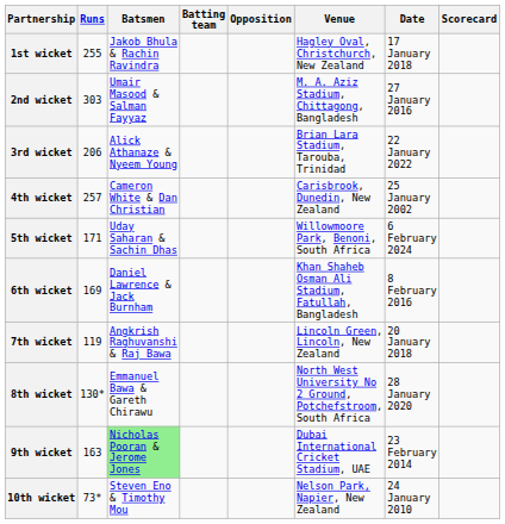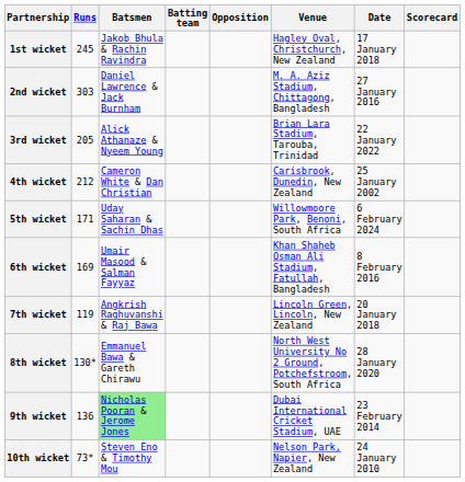 <table class="wikitable">
 <tr>
 <th>Partnership</th>
 <th><a href='#'>Runs</a></th>
 <th>Batsmen</th>
 <th>Batting team</th>
 <th>Opposition</th>
 <th>Venue</th>
 <th>Date</th>
 <th>Scorecard</th>
 </tr>
 <tr>
 <th scope-"row">1st wicket</th>
-<td align="center">255</td>
+<td align="center">245</td>
 <td><a href='#'>Jakob Bhula</a> & <a href='#'>Rachin Ravindra</a></td>
 <td></td>
 <td></td>
 <td><a href='#'>Hagley Oval</a>, <a href='#'>Christchurch</a>, New Zealand</td>
 <td>17 January 2018</td>
 <td></td>
 </tr>
 <tr>
 <th scope="row" align="left">2nd wicket</th>
 <td align="center">303</td>
-<td><a href='#'>Umair Masood</a> & <a href='#'>Salman Fayyaz</a></td>
+<td><a href='#'>Daniel Lawrence</a> & <a href='#'>Jack Burnham</a></td>
 <td></td>
 <td></td>
 <td><a href='#'>M. A. Aziz Stadium</a>, <a href='#'>Chittagong</a>, Bangladesh</td>
 <td>27 January 2016</td>
 <td></td>
 </tr>
 <tr>
 <th scope="row" align="left">3rd wicket</th>
-<td align="center">206</td>
+<td align="center">205</td>
 <td><a href='#'>Alick Athanaze</a> & <a href='#'>Nyeem Young</a></td>
 <td></td>
 <td></td>
 <td><a href='#'>Brian Lara Stadium</a>, Tarouba, Trinidad</td>
 <td>22 January 2022</td>
 <td></td>
 </tr>
 <tr>
 <th scope="row" align="left">4th wicket</th>
-<td align="center">257</td>
+<td align="center">212</td>
 <td><a href='#'>Cameron White</a> & <a href='#'>Dan Christian</a></td>
 <td></td>
 <td></td>
 <td><a href='#'>Carisbrook</a>, <a href='#'>Dunedin</a>, New Zealand</td>
 <td>25 January 2002</td>
 <td></td>
 </tr>
 <tr>
 <th scope="row" align="left">5th wicket</th>
 <td align="center">171</td>
 <td><a href='#'>Uday Saharan</a> & <a href='#'>Sachin Dhas</a></td>
 <td></td>
 <td></td>
 <td><a href='#'>Willowmoore Park</a>, <a href='#'>Benoni</a>, South Africa</td>
 <td>6 February 2024</td>
 <td></td>
 </tr>
 <tr>
 <th scope="row" align="left">6th wicket</th>
 <td align="center">169</td>
-<td><a href='#'>Daniel Lawrence</a> & <a href='#'>Jack Burnham</a></td>
+<td><a href='#'>Umair Masood</a> & <a href='#'>Salman Fayyaz</a></td>
 <td></td>
 <td></td>
 <td><a href='#'>Khan Shaheb Osman Ali Stadium</a>, <a href='#'>Fatullah</a>, Bangladesh</td>
 <td>8 February 2016</td>
 <td></td>
 </tr>
 <tr>
 <th scope="row" align="left">7th wicket</th>
 <td align="center">119</td>
 <td><a href='#'>Angkrish Raghuvanshi</a> & <a href='#'>Raj Bawa</a></td>
 <td></td>
 <td></td>
 <td><a href='#'>Lincoln Green</a>, <a href='#'>Lincoln</a>, New Zealand</td>
 <td>20 January 2018</td>
 <td></td>
 </tr>
 <tr>
 <th scope="row" align="left">8th wicket</th>
 <td align="center">130*</td>
 <td><a href='#'>Emmanuel Bawa</a> & Gareth Chirawu</td>
 <td></td>
 <td></td>
 <td><a href='#'>North West University No 2 Ground</a>, <a href='#'>Potchefstroom</a>, South Africa</td>
 <td>28 January 2020</td>
 <td></td>
 </tr>
 <tr>
 <th scope="row" align="left">9th wicket</th>
-<td align="center">163</td>
+<td align="center">136</td>
 <td style="background: lightgreen;"><a href='#'>Nicholas Pooran</a> & <a href='#'>Jerome Jones</a></td>
 <td></td>
 <td></td>
 <td><a href='#'>Dubai International Cricket Stadium</a>, UAE</td>
 <td>23 February 2014</td>
 <td></td>
 </tr>
 <tr>
 <th scope="row" align="left">10th wicket</th>
 <td align="center">73*</td>
 <td><a href='#'>Steven Eno</a> & <a href='#'>Timothy Mou</a></td>
 <td></td>
 <td></td>
 <td><a href='#'>Nelson Park, Napier</a>, New Zealand</td>
 <td>24 January 2010</td>
 <td></td>
 </tr>
 </table>
